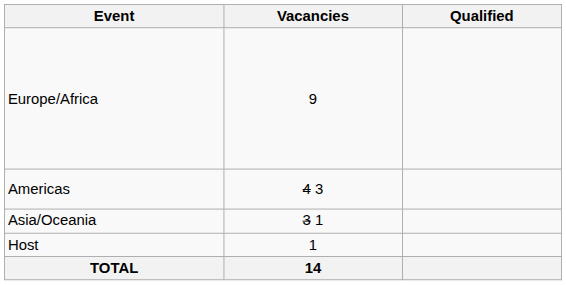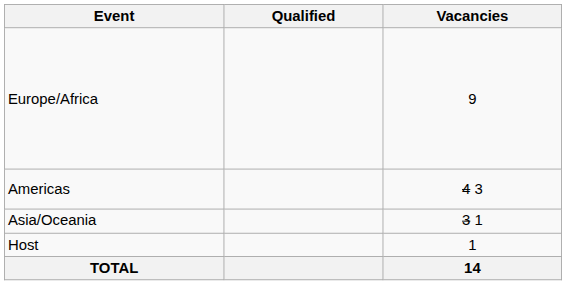 <table class="wikitable" width=600>
 <tr>
 <th>Event</th>
+<th>Qualified</th>
 <th>Vacancies</th>
-<th>Qualified</th>
 </tr>
 <tr>
 <td>Europe/Africa</td>
+<td><br><br><br><br><br><br><br><br></td>
 <td align=center>9</td>
-<td><br><br><br><br><br><br><br><br></td>
 </tr>
 <tr>
 <td>Americas</td>
+<td><br><br></td>
 <td align=center><s>4</s> 3</td>
-<td><br><br></td>
 </tr>
 <tr>
 <td>Asia/Oceania</td>
+<td></td>
 <td align=center><s>3</s> 1</td>
-<td></td>
 </tr>
 <tr>
 <td>Host</td>
+<td></td>
 <td align=center>1</td>
-<td></td>
 </tr>
 <tr>
 <th>TOTAL</th>
+<th></th>
 <th>14</th>
-<th></th>
 </tr>
 </table>
